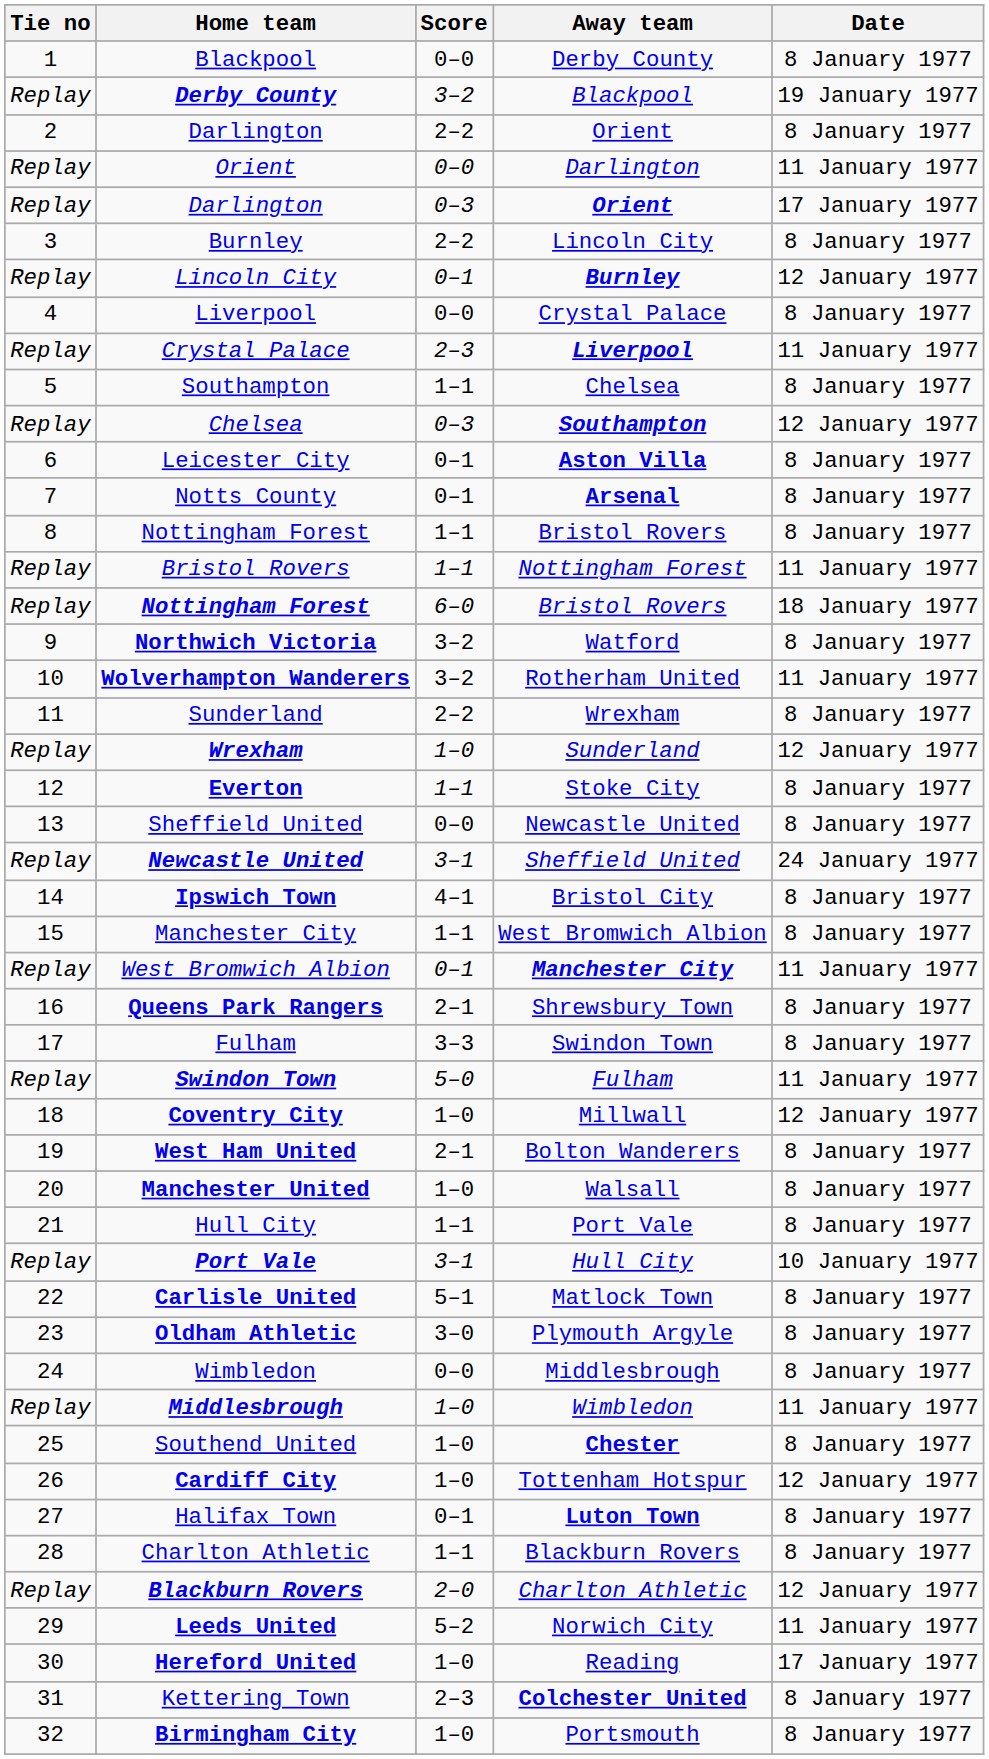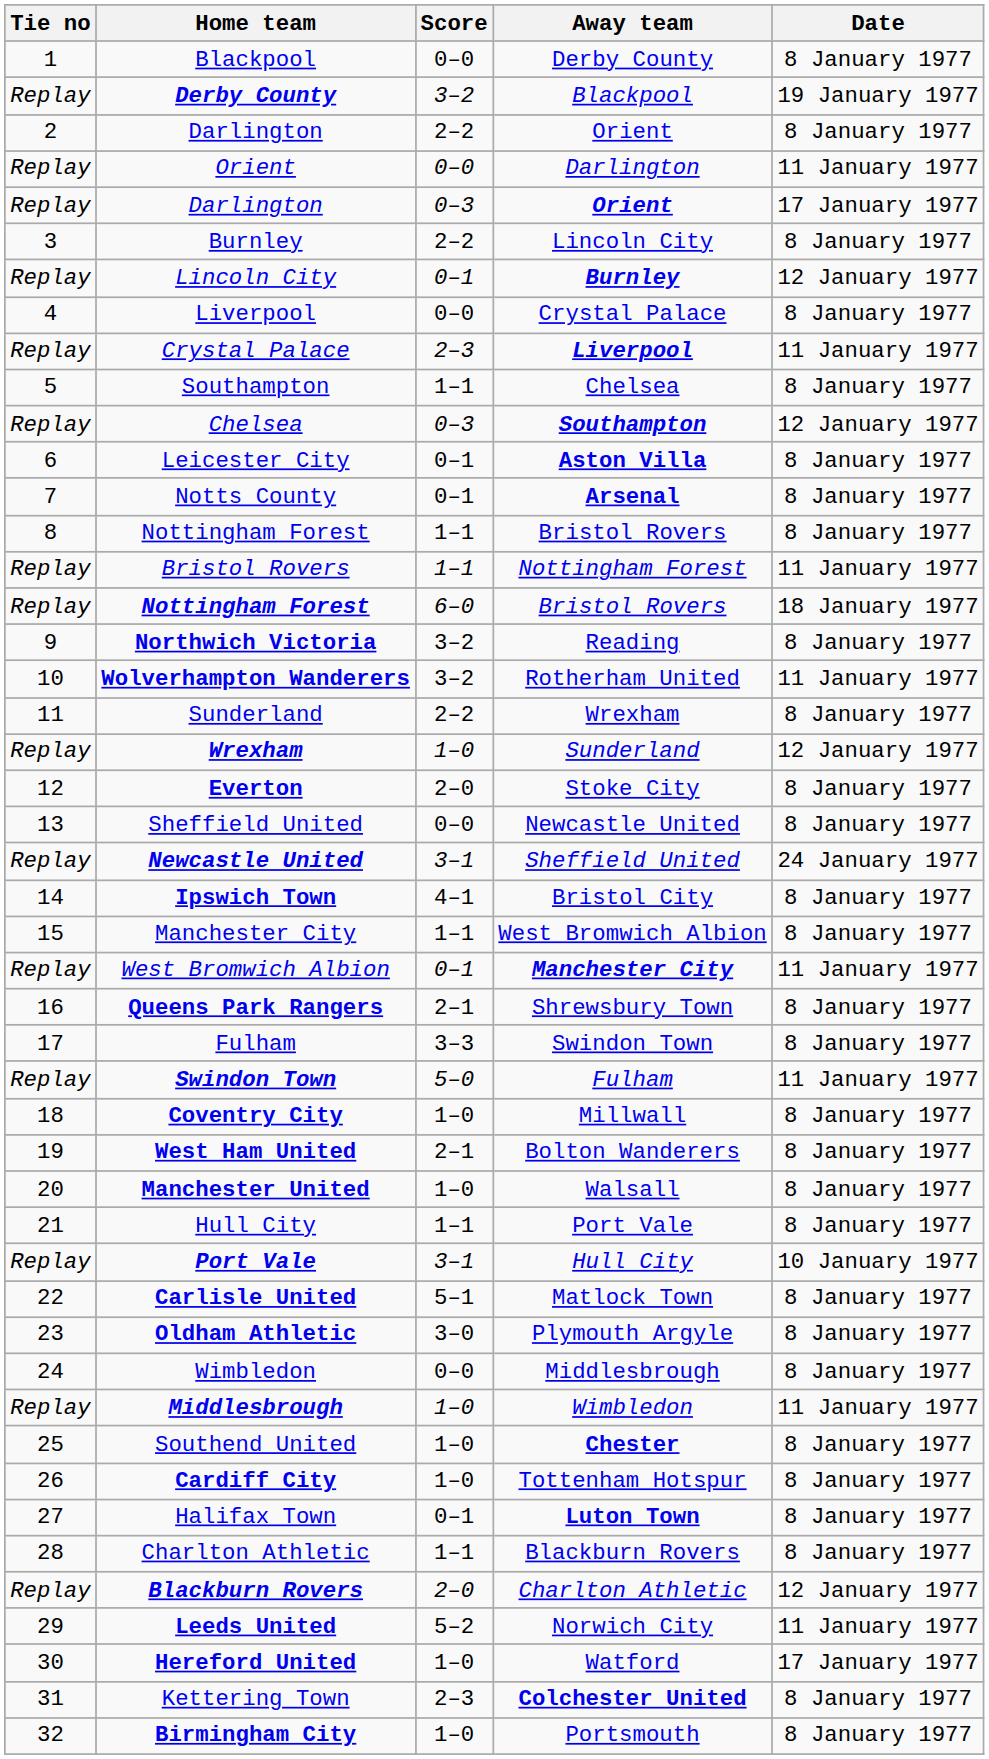 <table class="wikitable" style="text-align: center">
 <tr>
 <th>Tie no</th>
 <th>Home team</th>
 <th>Score</th>
 <th>Away team</th>
 <th>Date</th>
 </tr>
 <tr>
 <td>1</td>
 <td><a href='#'>Blackpool</a></td>
 <td>0–0</td>
 <td><a href='#'>Derby County</a></td>
 <td>8 January 1977</td>
 </tr>
 <tr>
 <td><em>Replay</em></td>
 <td><strong><em><a href='#'>Derby County</a></em></strong></td>
 <td><em>3–2</em></td>
 <td><em><a href='#'>Blackpool</a></em></td>
 <td>19 January 1977</td>
 </tr>
 <tr>
 <td>2</td>
 <td><a href='#'>Darlington</a></td>
 <td>2–2</td>
 <td><a href='#'>Orient</a></td>
 <td>8 January 1977</td>
 </tr>
 <tr>
 <td><em>Replay</em></td>
 <td><em><a href='#'>Orient</a></em></td>
 <td><em>0–0</em></td>
 <td><em><a href='#'>Darlington</a></em></td>
 <td>11 January 1977</td>
 </tr>
 <tr>
 <td><em>Replay</em></td>
 <td><em><a href='#'>Darlington</a></em></td>
 <td><em>0–3</em></td>
 <td><strong><em><a href='#'>Orient</a></em></strong></td>
 <td>17 January 1977</td>
 </tr>
 <tr>
 <td>3</td>
 <td><a href='#'>Burnley</a></td>
 <td>2–2</td>
 <td><a href='#'>Lincoln City</a></td>
 <td>8 January 1977</td>
 </tr>
 <tr>
 <td><em>Replay</em></td>
 <td><em><a href='#'>Lincoln City</a></em></td>
 <td><em>0–1</em></td>
 <td><strong><em><a href='#'>Burnley</a></em></strong></td>
 <td>12 January 1977</td>
 </tr>
 <tr>
 <td>4</td>
 <td><a href='#'>Liverpool</a></td>
 <td>0–0</td>
 <td><a href='#'>Crystal Palace</a></td>
 <td>8 January 1977</td>
 </tr>
 <tr>
 <td><em>Replay</em></td>
 <td><em><a href='#'>Crystal Palace</a></em></td>
 <td><em>2–3</em></td>
 <td><strong><em><a href='#'>Liverpool</a></em></strong></td>
 <td>11 January 1977</td>
 </tr>
 <tr>
 <td>5</td>
 <td><a href='#'>Southampton</a></td>
 <td>1–1</td>
 <td><a href='#'>Chelsea</a></td>
 <td>8 January 1977</td>
 </tr>
 <tr>
 <td><em>Replay</em></td>
 <td><em><a href='#'>Chelsea</a></em></td>
 <td><em>0–3</em></td>
 <td><strong><em><a href='#'>Southampton</a></em></strong></td>
 <td>12 January 1977</td>
 </tr>
 <tr>
 <td>6</td>
 <td><a href='#'>Leicester City</a></td>
 <td>0–1</td>
 <td><strong><a href='#'>Aston Villa</a></strong></td>
 <td>8 January 1977</td>
 </tr>
 <tr>
 <td>7</td>
 <td><a href='#'>Notts County</a></td>
 <td>0–1</td>
 <td><strong><a href='#'>Arsenal</a></strong></td>
 <td>8 January 1977</td>
 </tr>
 <tr>
 <td>8</td>
 <td><a href='#'>Nottingham Forest</a></td>
 <td>1–1</td>
 <td><a href='#'>Bristol Rovers</a></td>
 <td>8 January 1977</td>
 </tr>
 <tr>
 <td><em>Replay</em></td>
 <td><em><a href='#'>Bristol Rovers</a></em></td>
 <td><em>1–1</em></td>
 <td><em><a href='#'>Nottingham Forest</a></em></td>
 <td>11 January 1977</td>
 </tr>
 <tr>
 <td><em>Replay</em></td>
 <td><strong><em><a href='#'>Nottingham Forest</a></em></strong></td>
 <td><em>6–0</em></td>
 <td><em><a href='#'>Bristol Rovers</a></em></td>
 <td>18 January 1977</td>
 </tr>
 <tr>
 <td>9</td>
 <td><strong><a href='#'>Northwich Victoria</a></strong></td>
 <td>3–2</td>
-<td><a href='#'>Watford</a></td>
+<td><a href='#'>Reading</a></td>
 <td>8 January 1977</td>
 </tr>
 <tr>
 <td>10</td>
 <td><strong><a href='#'>Wolverhampton Wanderers</a></strong></td>
 <td>3–2</td>
 <td><a href='#'>Rotherham United</a></td>
 <td>11 January 1977</td>
 </tr>
 <tr>
 <td>11</td>
 <td><a href='#'>Sunderland</a></td>
 <td>2–2</td>
 <td><a href='#'>Wrexham</a></td>
 <td>8 January 1977</td>
 </tr>
 <tr>
 <td><em>Replay</em></td>
 <td><strong><em><a href='#'>Wrexham</a></em></strong></td>
 <td><em>1–0</em></td>
 <td><em><a href='#'>Sunderland</a></em></td>
 <td>12 January 1977</td>
 </tr>
 <tr>
 <td>12</td>
 <td><strong><a href='#'>Everton</a></strong></td>
-<td><em>1–1</em></td>
+<td>2–0</td>
 <td><a href='#'>Stoke City</a></td>
 <td>8 January 1977</td>
 </tr>
 <tr>
 <td>13</td>
 <td><a href='#'>Sheffield United</a></td>
 <td>0–0</td>
 <td><a href='#'>Newcastle United</a></td>
 <td>8 January 1977</td>
 </tr>
 <tr>
 <td><em>Replay</em></td>
 <td><strong><em><a href='#'>Newcastle United</a></em></strong></td>
 <td><em>3–1</em></td>
 <td><em><a href='#'>Sheffield United</a></em></td>
 <td>24 January 1977</td>
 </tr>
 <tr>
 <td>14</td>
 <td><strong><a href='#'>Ipswich Town</a></strong></td>
 <td>4–1</td>
 <td><a href='#'>Bristol City</a></td>
 <td>8 January 1977</td>
 </tr>
 <tr>
 <td>15</td>
 <td><a href='#'>Manchester City</a></td>
 <td>1–1</td>
 <td><a href='#'>West Bromwich Albion</a></td>
 <td>8 January 1977</td>
 </tr>
 <tr>
 <td><em>Replay</em></td>
 <td><em><a href='#'>West Bromwich Albion</a></em></td>
 <td><em>0–1</em></td>
 <td><strong><em><a href='#'>Manchester City</a></em></strong></td>
 <td>11 January 1977</td>
 </tr>
 <tr>
 <td>16</td>
 <td><strong><a href='#'>Queens Park Rangers</a></strong></td>
 <td>2–1</td>
 <td><a href='#'>Shrewsbury Town</a></td>
 <td>8 January 1977</td>
 </tr>
 <tr>
 <td>17</td>
 <td><a href='#'>Fulham</a></td>
 <td>3–3</td>
 <td><a href='#'>Swindon Town</a></td>
 <td>8 January 1977</td>
 </tr>
 <tr>
 <td><em>Replay</em></td>
 <td><strong><em><a href='#'>Swindon Town</a></em></strong></td>
 <td><em>5–0</em></td>
 <td><em><a href='#'>Fulham</a></em></td>
 <td>11 January 1977</td>
 </tr>
 <tr>
 <td>18</td>
 <td><strong><a href='#'>Coventry City</a></strong></td>
 <td>1–0</td>
 <td><a href='#'>Millwall</a></td>
-<td>12 January 1977</td>
+<td>8 January 1977</td>
 </tr>
 <tr>
 <td>19</td>
 <td><strong><a href='#'>West Ham United</a></strong></td>
 <td>2–1</td>
 <td><a href='#'>Bolton Wanderers</a></td>
 <td>8 January 1977</td>
 </tr>
 <tr>
 <td>20</td>
 <td><strong><a href='#'>Manchester United</a></strong></td>
 <td>1–0</td>
 <td><a href='#'>Walsall</a></td>
 <td>8 January 1977</td>
 </tr>
 <tr>
 <td>21</td>
 <td><a href='#'>Hull City</a></td>
 <td>1–1</td>
 <td><a href='#'>Port Vale</a></td>
 <td>8 January 1977</td>
 </tr>
 <tr>
 <td><em>Replay</em></td>
 <td><strong><em><a href='#'>Port Vale</a></em></strong></td>
 <td><em>3–1</em></td>
 <td><em><a href='#'>Hull City</a></em></td>
 <td>10 January 1977</td>
 </tr>
 <tr>
 <td>22</td>
 <td><strong><a href='#'>Carlisle United</a></strong></td>
 <td>5–1</td>
 <td><a href='#'>Matlock Town</a></td>
 <td>8 January 1977</td>
 </tr>
 <tr>
 <td>23</td>
 <td><strong><a href='#'>Oldham Athletic</a></strong></td>
 <td>3–0</td>
 <td><a href='#'>Plymouth Argyle</a></td>
 <td>8 January 1977</td>
 </tr>
 <tr>
 <td>24</td>
 <td><a href='#'>Wimbledon</a></td>
 <td>0–0</td>
 <td><a href='#'>Middlesbrough</a></td>
 <td>8 January 1977</td>
 </tr>
 <tr>
 <td><em>Replay</em></td>
 <td><strong><em><a href='#'>Middlesbrough</a></em></strong></td>
 <td><em>1–0</em></td>
 <td><em><a href='#'>Wimbledon</a></em></td>
 <td>11 January 1977</td>
 </tr>
 <tr>
 <td>25</td>
 <td><a href='#'>Southend United</a></td>
 <td>1–0</td>
 <td><strong><a href='#'>Chester</a></strong></td>
 <td>8 January 1977</td>
 </tr>
 <tr>
 <td>26</td>
 <td><strong><a href='#'>Cardiff City</a></strong></td>
 <td>1–0</td>
 <td><a href='#'>Tottenham Hotspur</a></td>
-<td>12 January 1977</td>
+<td>8 January 1977</td>
 </tr>
 <tr>
 <td>27</td>
 <td><a href='#'>Halifax Town</a></td>
 <td>0–1</td>
 <td><strong><a href='#'>Luton Town</a></strong></td>
 <td>8 January 1977</td>
 </tr>
 <tr>
 <td>28</td>
 <td><a href='#'>Charlton Athletic</a></td>
 <td>1–1</td>
 <td><a href='#'>Blackburn Rovers</a></td>
 <td>8 January 1977</td>
 </tr>
 <tr>
 <td><em>Replay</em></td>
 <td><strong><em><a href='#'>Blackburn Rovers</a></em></strong></td>
 <td><em>2–0</em></td>
 <td><em><a href='#'>Charlton Athletic</a></em></td>
 <td>12 January 1977</td>
 </tr>
 <tr>
 <td>29</td>
 <td><strong><a href='#'>Leeds United</a></strong></td>
 <td>5–2</td>
 <td><a href='#'>Norwich City</a></td>
 <td>11 January 1977</td>
 </tr>
 <tr>
 <td>30</td>
 <td><strong><a href='#'>Hereford United</a></strong></td>
 <td>1–0</td>
-<td><a href='#'>Reading</a></td>
+<td><a href='#'>Watford</a></td>
 <td>17 January 1977</td>
 </tr>
 <tr>
 <td>31</td>
 <td><a href='#'>Kettering Town</a></td>
 <td>2–3</td>
 <td><strong><a href='#'>Colchester United</a></strong></td>
 <td>8 January 1977</td>
 </tr>
 <tr>
 <td>32</td>
 <td><strong><a href='#'>Birmingham City</a></strong></td>
 <td>1–0</td>
 <td><a href='#'>Portsmouth</a></td>
 <td>8 January 1977</td>
 </tr>
 </table>
